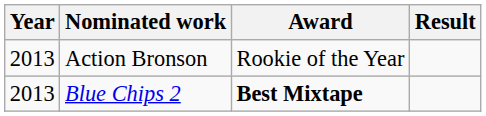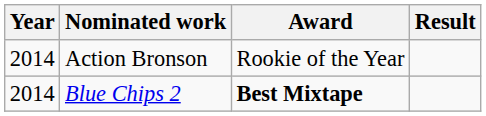 <table class="wikitable">
 <tr>
 <th>Year</th>
 <th>Nominated work</th>
 <th>Award</th>
 <th>Result</th>
 </tr>
 <tr>
-<td>2013</td>
+<td>2014</td>
 <td>Action Bronson</td>
 <td>Rookie of the Year</td>
 <td></td>
 </tr>
 <tr>
-<td>2013</td>
+<td>2014</td>
 <td><em><a href='#'>Blue Chips 2</a></em></td>
 <td><strong>Best Mixtape</strong></td>
 <td></td>
 </tr>
 </table>
